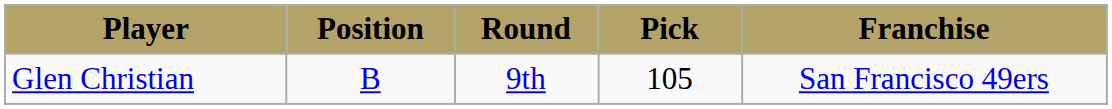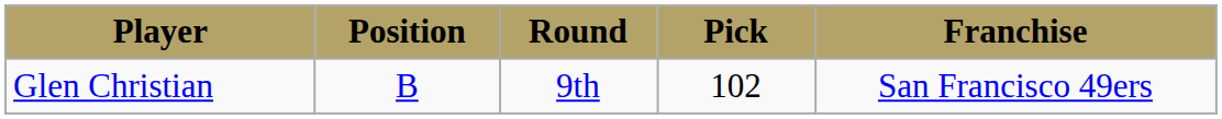 <table class="wikitable" style="text-align:center" width="45%">
 <tr style="background:#B3A369;color:black;">
 <td><strong>Player</strong></td>
 <td><strong>Position</strong></td>
 <td><strong>Round</strong></td>
 <td>  <strong>Pick</strong>  </td>
 <td><strong>Franchise</strong></td>
 </tr>
 <tr>
 <td align=left><a href='#'>Glen Christian</a> </td>
 <td><a href='#'>B</a></td>
 <td><a href='#'>9th</a></td>
-<td>105</td>
+<td>102</td>
 <td><a href='#'>San Francisco 49ers</a></td>
 </tr>
 </table>
